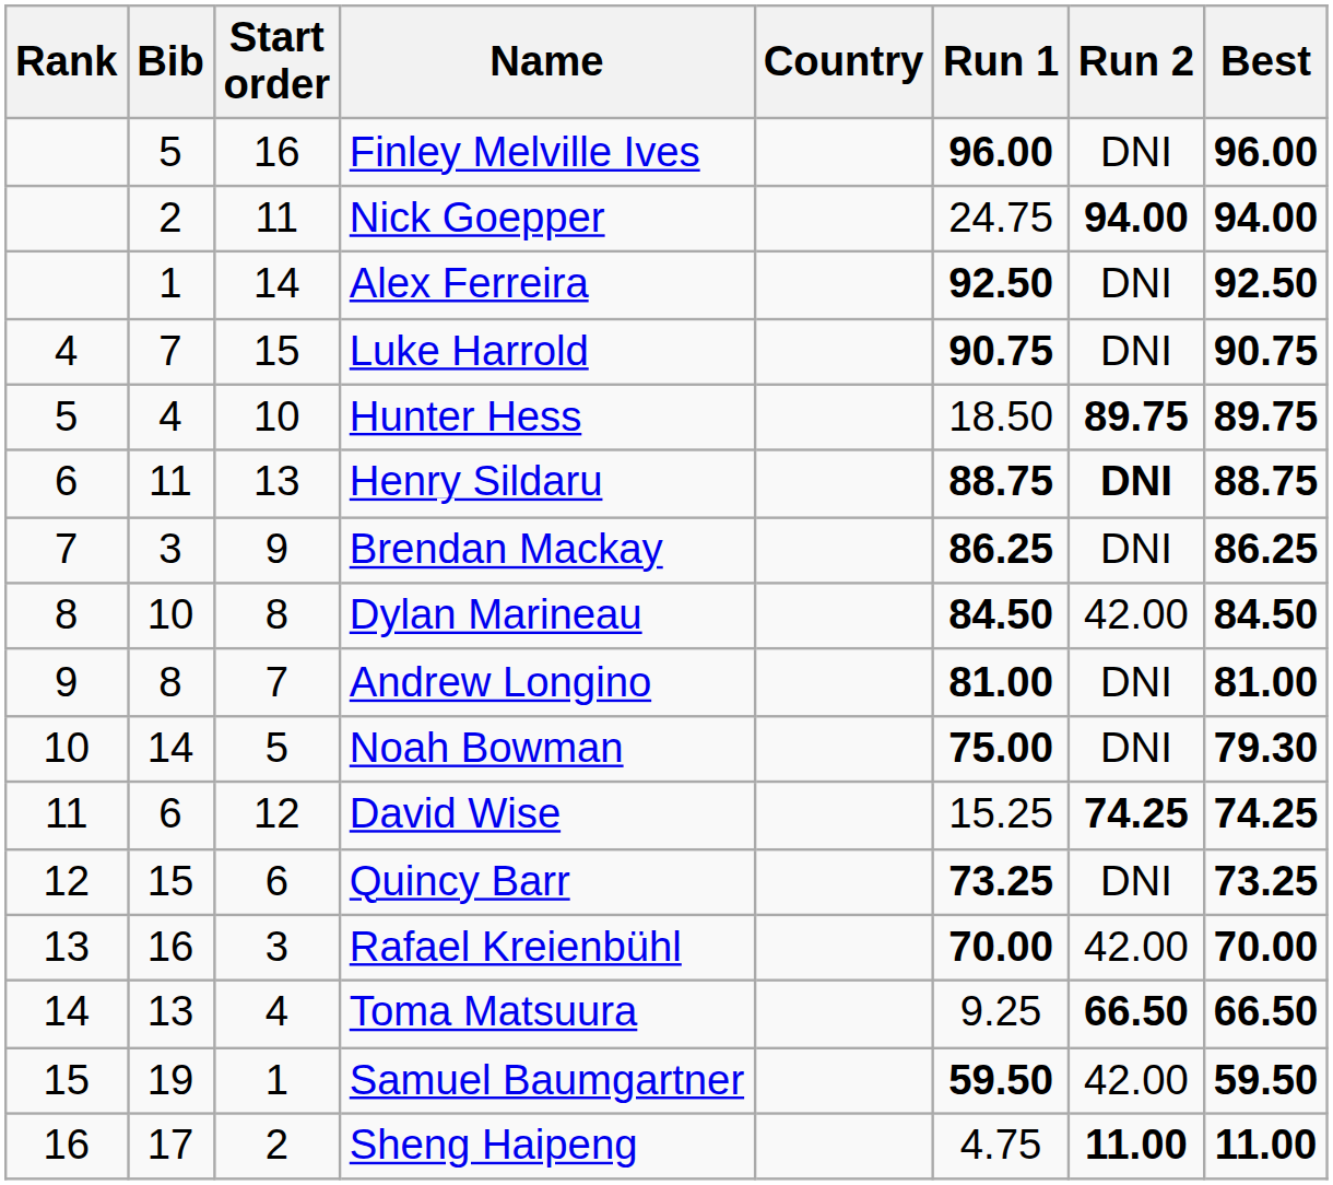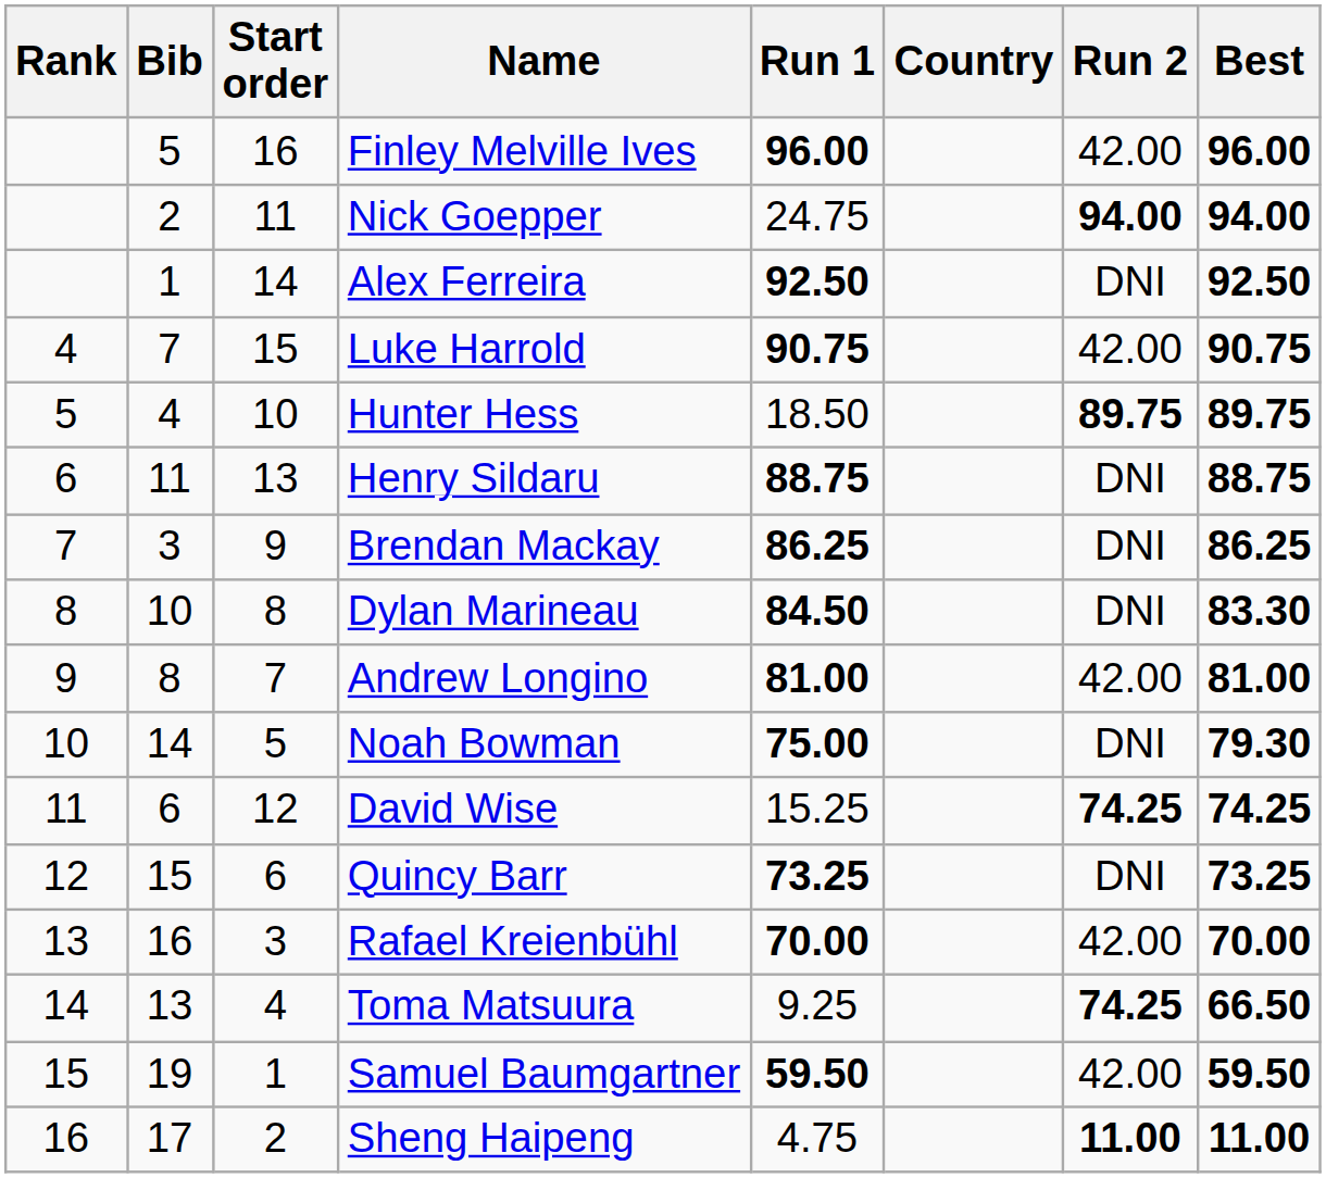 <table class="wikitable sortable" style="text-align:center">
 <tr>
 <th>Rank</th>
 <th>Bib</th>
 <th>Start<br>order</th>
 <th>Name</th>
+<th>Run 1</th>
 <th>Country</th>
-<th>Run 1</th>
 <th>Run 2</th>
 <th>Best</th>
 </tr>
 <tr>
 <td></td>
 <td>5</td>
 <td>16</td>
 <td align=left><a href='#'>Finley Melville Ives</a></td>
+<td><strong>96.00</strong></td>
 <td align=left></td>
-<td><strong>96.00</strong></td>
-<td>DNI</td>
+<td>42.00</td>
 <td><strong>96.00</strong></td>
 </tr>
 <tr>
 <td></td>
 <td>2</td>
 <td>11</td>
 <td align=left><a href='#'>Nick Goepper</a></td>
+<td>24.75</td>
 <td align=left></td>
-<td>24.75</td>
 <td><strong>94.00</strong></td>
 <td><strong>94.00</strong></td>
 </tr>
 <tr>
 <td></td>
 <td>1</td>
 <td>14</td>
 <td align=left><a href='#'>Alex Ferreira</a></td>
+<td><strong>92.50</strong></td>
 <td align=left></td>
-<td><strong>92.50</strong></td>
 <td>DNI</td>
 <td><strong>92.50</strong></td>
 </tr>
 <tr>
 <td>4</td>
 <td>7</td>
 <td>15</td>
 <td align=left><a href='#'>Luke Harrold</a></td>
+<td><strong>90.75</strong></td>
 <td align=left></td>
-<td><strong>90.75</strong></td>
-<td>DNI</td>
+<td>42.00</td>
 <td><strong>90.75</strong></td>
 </tr>
 <tr>
 <td>5</td>
 <td>4</td>
 <td>10</td>
 <td align=left><a href='#'>Hunter Hess</a></td>
+<td>18.50</td>
 <td align=left></td>
-<td>18.50</td>
 <td><strong>89.75</strong></td>
 <td><strong>89.75</strong></td>
 </tr>
 <tr>
 <td>6</td>
 <td>11</td>
 <td>13</td>
 <td align=left><a href='#'>Henry Sildaru</a></td>
+<td><strong>88.75</strong></td>
 <td align=left></td>
-<td><strong>88.75</strong></td>
-<td><strong>DNI</strong></td>
+<td>DNI</td>
 <td><strong>88.75</strong></td>
 </tr>
 <tr>
 <td>7</td>
 <td>3</td>
 <td>9</td>
 <td align=left><a href='#'>Brendan Mackay</a></td>
+<td><strong>86.25</strong></td>
 <td align=left></td>
-<td><strong>86.25</strong></td>
 <td>DNI</td>
 <td><strong>86.25</strong></td>
 </tr>
 <tr>
 <td>8</td>
 <td>10</td>
 <td>8</td>
 <td align=left><a href='#'>Dylan Marineau</a></td>
+<td><strong>84.50</strong></td>
 <td align=left></td>
-<td><strong>84.50</strong></td>
-<td>42.00</td>
-<td><strong>84.50</strong></td>
+<td>DNI</td>
+<td><strong>83.30</strong></td>
 </tr>
 <tr>
 <td>9</td>
 <td>8</td>
 <td>7</td>
 <td align=left><a href='#'>Andrew Longino</a></td>
+<td><strong>81.00</strong></td>
 <td align=left></td>
-<td><strong>81.00</strong></td>
-<td>DNI</td>
+<td>42.00</td>
 <td><strong>81.00</strong></td>
 </tr>
 <tr>
 <td>10</td>
 <td>14</td>
 <td>5</td>
 <td align=left><a href='#'>Noah Bowman</a></td>
+<td><strong>75.00</strong></td>
 <td align=left></td>
-<td><strong>75.00</strong></td>
 <td>DNI</td>
 <td><strong>79.30</strong></td>
 </tr>
 <tr>
 <td>11</td>
 <td>6</td>
 <td>12</td>
 <td align=left><a href='#'>David Wise</a></td>
+<td>15.25</td>
 <td align=left></td>
-<td>15.25</td>
 <td><strong>74.25</strong></td>
 <td><strong>74.25</strong></td>
 </tr>
 <tr>
 <td>12</td>
 <td>15</td>
 <td>6</td>
 <td align=left><a href='#'>Quincy Barr</a></td>
+<td><strong>73.25</strong></td>
 <td align=left></td>
-<td><strong>73.25</strong></td>
 <td>DNI</td>
 <td><strong>73.25</strong></td>
 </tr>
 <tr>
 <td>13</td>
 <td>16</td>
 <td>3</td>
 <td align=left><a href='#'>Rafael Kreienbühl</a></td>
+<td><strong>70.00</strong></td>
 <td align=left></td>
-<td><strong>70.00</strong></td>
 <td>42.00</td>
 <td><strong>70.00</strong></td>
 </tr>
 <tr>
 <td>14</td>
 <td>13</td>
 <td>4</td>
 <td align=left><a href='#'>Toma Matsuura</a></td>
+<td>9.25</td>
 <td align=left></td>
-<td>9.25</td>
-<td><strong>66.50</strong></td>
+<td><strong>74.25</strong></td>
 <td><strong>66.50</strong></td>
 </tr>
 <tr>
 <td>15</td>
 <td>19</td>
 <td>1</td>
 <td align=left><a href='#'>Samuel Baumgartner</a></td>
+<td><strong>59.50</strong></td>
 <td align=left></td>
-<td><strong>59.50</strong></td>
 <td>42.00</td>
 <td><strong>59.50</strong></td>
 </tr>
 <tr>
 <td>16</td>
 <td>17</td>
 <td>2</td>
 <td align=left><a href='#'>Sheng Haipeng</a></td>
+<td>4.75</td>
 <td align=left></td>
-<td>4.75</td>
 <td><strong>11.00</strong></td>
 <td><strong>11.00</strong></td>
 </tr>
 </table>
